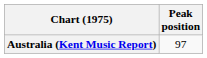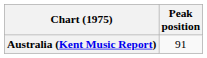 <table class="wikitable plainrowheaders" style="text-align:center">
 <tr>
 <th>Chart (1975)</th>
 <th>Peak<br>position</th>
 </tr>
 <tr>
 <th scope="row">Australia (<a href='#'>Kent Music Report</a>)</th>
-<td>97</td>
+<td>91</td>
 </tr>
 </table>
